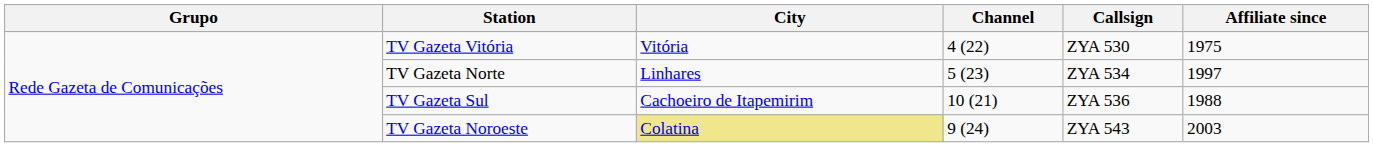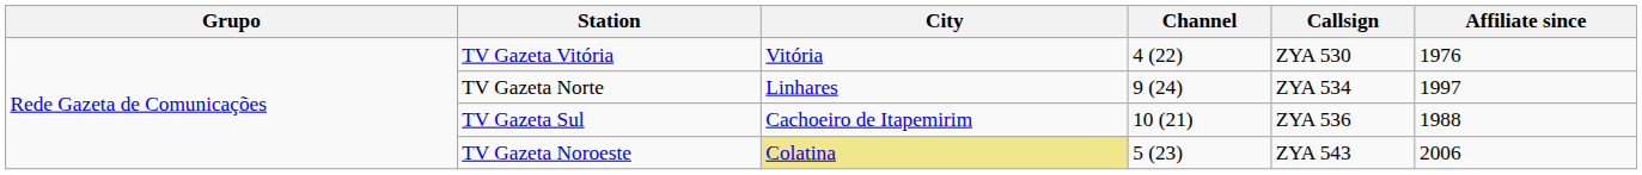 <table class = "wikitable" style = "width: 100%">
 <tr>
 <th>Grupo</th>
 <th>Station</th>
 <th>City</th>
 <th>Channel</th>
 <th>Callsign</th>
 <th>Affiliate since</th>
 </tr>
 <tr>
 <td rowspan="4"><a href='#'>Rede Gazeta de Comunicações</a></td>
 <td><a href='#'>TV Gazeta Vitória</a></td>
 <td><a href='#'>Vitória</a></td>
 <td>4 (22)</td>
 <td>ZYA 530</td>
-<td>1975</td>
+<td>1976</td>
 </tr>
 <tr>
 <td>TV Gazeta Norte</td>
 <td><a href='#'>Linhares</a></td>
-<td>5 (23)</td>
+<td>9 (24)</td>
 <td>ZYA 534</td>
 <td>1997</td>
 </tr>
 <tr>
 <td><a href='#'>TV Gazeta Sul</a></td>
 <td><a href='#'>Cachoeiro de Itapemirim</a></td>
 <td>10 (21)</td>
 <td>ZYA 536</td>
 <td>1988</td>
 </tr>
 <tr>
 <td><a href='#'>TV Gazeta Noroeste</a></td>
 <td style="background: khaki;"><a href='#'>Colatina</a></td>
-<td>9 (24)</td>
+<td>5 (23)</td>
 <td>ZYA 543</td>
-<td>2003</td>
+<td>2006</td>
 </tr>
 </table>
